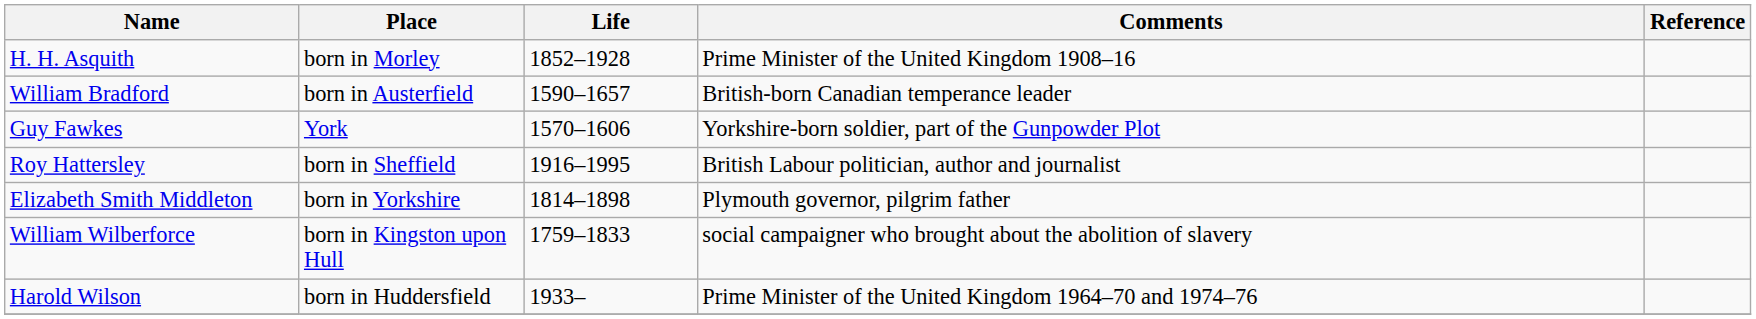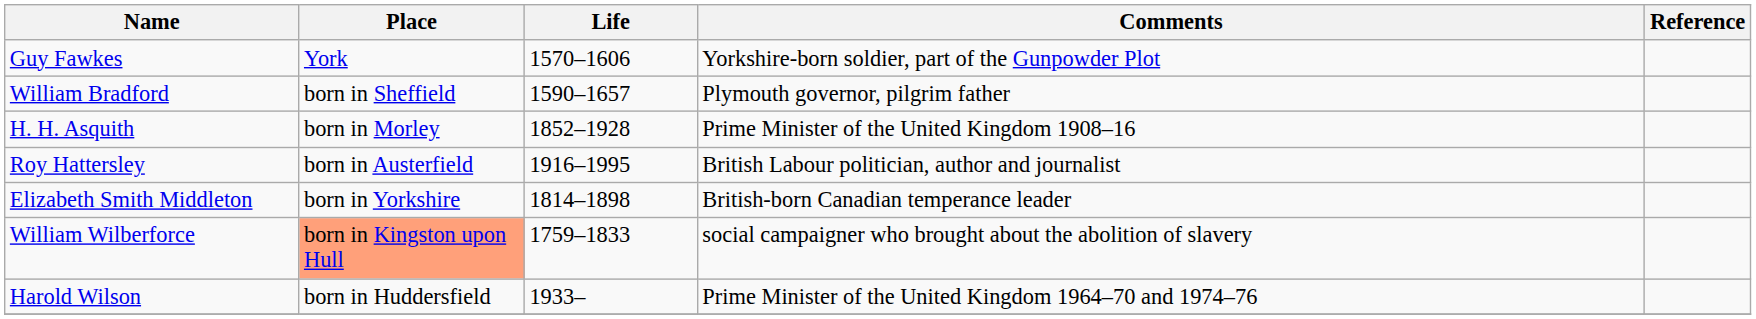 <table class=wikitable>
 <tr>
 <th style="width:17%;">Name</th>
 <th style="width:13%;">Place</th>
 <th style="width:10%;">Life</th>
 <th style="width:55%;">Comments</th>
 <th style="width:5%;">Reference</th>
 </tr>
 <tr valign="top">
+<td><a href='#'>Guy Fawkes</a></td>
+<td><a href='#'>York</a></td>
+<td>1570–1606</td>
+<td>Yorkshire-born soldier, part of the <a href='#'>Gunpowder Plot</a></td>
+<td></td>
+</tr>
+<tr valign="top">
+<td><a href='#'>William Bradford</a></td>
+<td>born in <a href='#'>Sheffield</a></td>
+<td>1590–1657</td>
+<td>Plymouth governor, pilgrim father</td>
+<td></td>
+</tr>
+<tr valign="top">
 <td><a href='#'>H. H. Asquith</a></td>
 <td>born in <a href='#'>Morley</a></td>
 <td>1852–1928</td>
 <td>Prime Minister of the United Kingdom 1908–16</td>
 <td></td>
 </tr>
 <tr valign="top">
-<td><a href='#'>William Bradford</a></td>
+<td><a href='#'>Roy Hattersley</a></td>
 <td>born in <a href='#'>Austerfield</a></td>
-<td>1590–1657</td>
-<td>British-born Canadian temperance leader</td>
-<td></td>
-</tr>
-<tr valign="top">
-<td><a href='#'>Guy Fawkes</a></td>
-<td><a href='#'>York</a></td>
-<td>1570–1606</td>
-<td>Yorkshire-born soldier, part of the <a href='#'>Gunpowder Plot</a></td>
-<td></td>
-</tr>
-<tr valign="top">
-<td><a href='#'>Roy Hattersley</a></td>
-<td>born in <a href='#'>Sheffield</a></td>
 <td>1916–1995</td>
 <td>British Labour politician, author and journalist</td>
 <td></td>
 </tr>
 <tr valign="top">
 <td><a href='#'>Elizabeth Smith Middleton</a></td>
 <td>born in <a href='#'>Yorkshire</a></td>
 <td>1814–1898</td>
-<td>Plymouth governor, pilgrim father</td>
+<td>British-born Canadian temperance leader</td>
 <td></td>
 </tr>
 <tr valign="top">
 <td><a href='#'>William Wilberforce</a></td>
-<td>born in <a href='#'>Kingston upon Hull</a></td>
+<td style="background: lightsalmon;">born in <a href='#'>Kingston upon Hull</a></td>
 <td>1759–1833</td>
 <td>social campaigner who brought about the abolition of slavery</td>
 <td></td>
 </tr>
 <tr valign="top">
 <td><a href='#'>Harold Wilson</a></td>
 <td>born in Huddersfield</td>
 <td>1933–</td>
 <td>Prime Minister of the United Kingdom 1964–70 and 1974–76</td>
 <td></td>
 </tr>
 <tr valign="top">
 </tr>
 </table>
